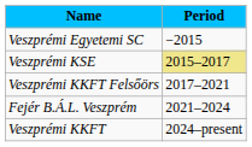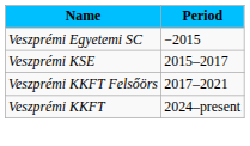 <table class="wikitable" style="text-align: left">
 <tr>
 <th style="color:#000000; background:#00BFFF">Name</th>
 <th style="color:#000000; background:#00BFFF">Period</th>
 </tr>
 <tr>
 <td align=left><em>Veszprémi Egyetemi SC</em></td>
 <td>−2015</td>
 </tr>
 <tr>
 <td align=left><em>Veszprémi KSE</em></td>
-<td style="background: khaki;">2015–2017</td>
+<td>2015–2017</td>
 </tr>
 <tr>
 <td align=left><em>Veszprémi KKFT Felsőörs</em></td>
 <td>2017–2021</td>
 </tr>
 <tr>
-<td align=left><em>Fejér B.Á.L. Veszprém</em></td>
-<td>2021–2024</td>
-</tr>
-<tr>
 <td align=left><em>Veszprémi KKFT</em></td>
 <td>2024–present</td>
 </tr>
 </table>
